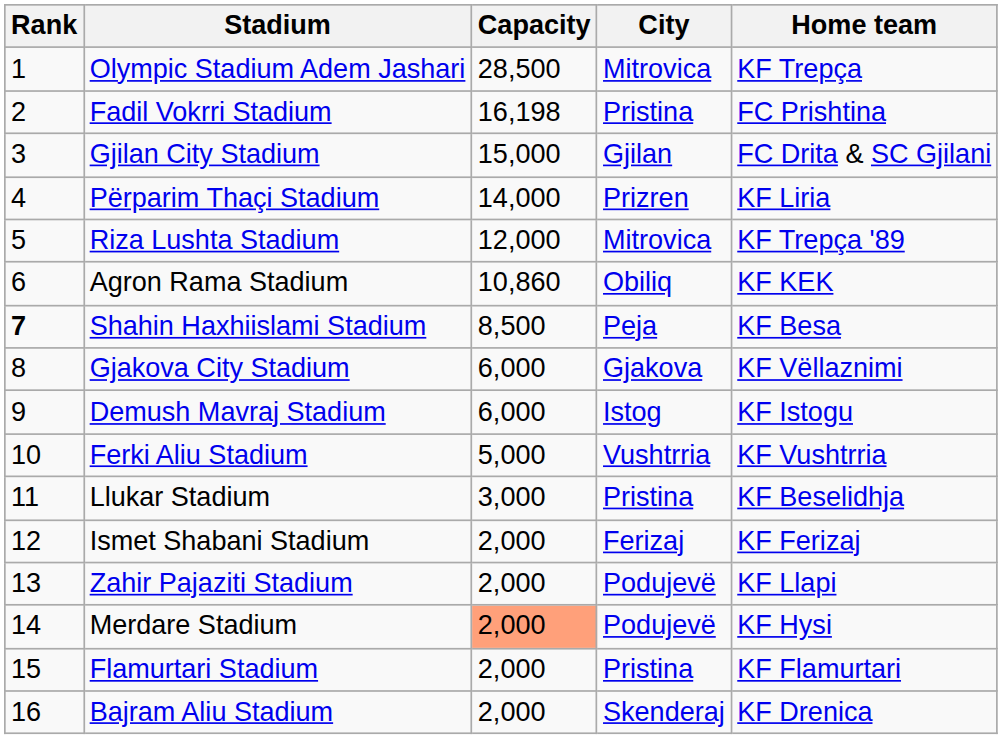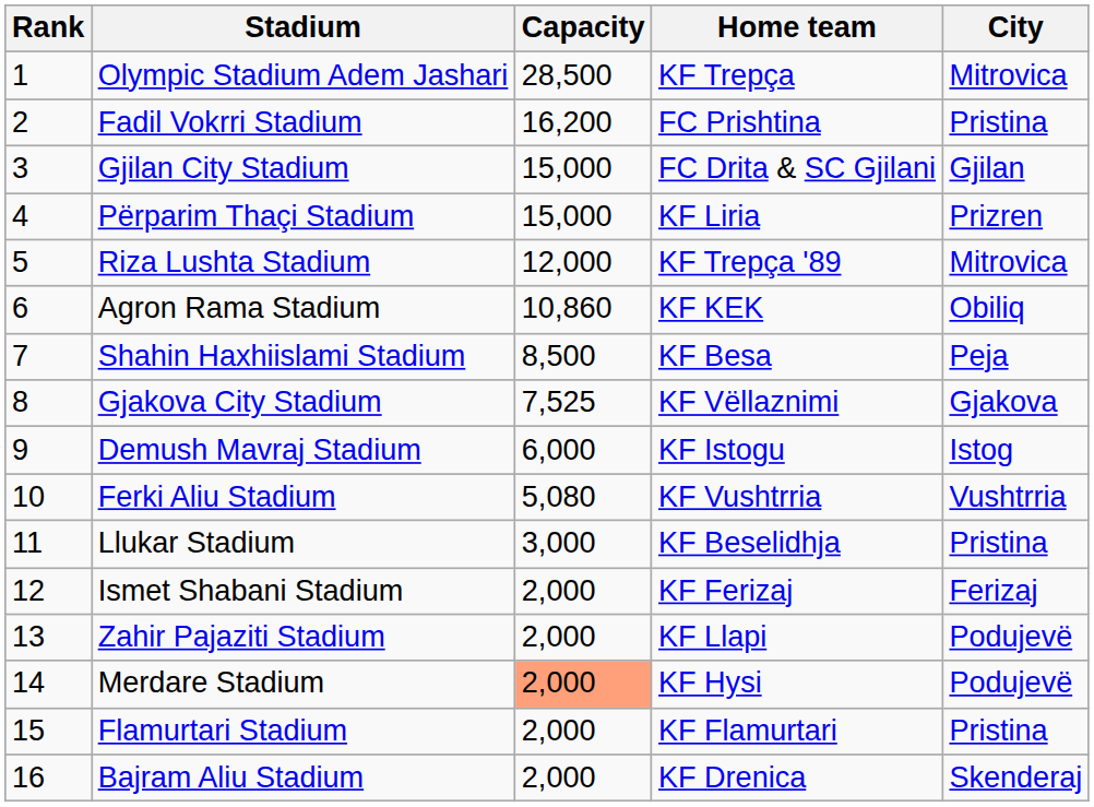 <table class="wikitable sortable">
 <tr>
 <th>Rank</th>
 <th>Stadium</th>
 <th>Capacity</th>
+<th>Home team</th>
 <th>City</th>
-<th>Home team</th>
 </tr>
 <tr>
 <td>1</td>
 <td><a href='#'>Olympic Stadium Adem Jashari</a></td>
 <td>28,500</td>
+<td><a href='#'>KF Trepça</a></td>
 <td><a href='#'>Mitrovica</a></td>
-<td><a href='#'>KF Trepça</a></td>
 </tr>
 <tr>
 <td>2</td>
 <td><a href='#'>Fadil Vokrri Stadium</a></td>
-<td>16,198</td>
+<td>16,200</td>
+<td><a href='#'>FC Prishtina</a></td>
 <td><a href='#'>Pristina</a></td>
-<td><a href='#'>FC Prishtina</a></td>
 </tr>
 <tr>
 <td>3</td>
 <td><a href='#'>Gjilan City Stadium</a></td>
 <td>15,000</td>
+<td><a href='#'>FC Drita</a> & <a href='#'>SC Gjilani</a></td>
 <td><a href='#'>Gjilan</a></td>
-<td><a href='#'>FC Drita</a> & <a href='#'>SC Gjilani</a></td>
 </tr>
 <tr>
 <td>4</td>
 <td><a href='#'>Përparim Thaçi Stadium</a></td>
-<td>14,000</td>
+<td>15,000</td>
+<td><a href='#'>KF Liria</a></td>
 <td><a href='#'>Prizren</a></td>
-<td><a href='#'>KF Liria</a></td>
 </tr>
 <tr>
 <td>5</td>
 <td><a href='#'>Riza Lushta Stadium</a></td>
 <td>12,000</td>
+<td><a href='#'>KF Trepça '89</a></td>
 <td><a href='#'>Mitrovica</a></td>
-<td><a href='#'>KF Trepça '89</a></td>
 </tr>
 <tr>
 <td>6</td>
 <td>Agron Rama Stadium</td>
 <td>10,860</td>
+<td><a href='#'>KF KEK</a></td>
 <td><a href='#'>Obiliq</a></td>
-<td><a href='#'>KF KEK</a></td>
 </tr>
 <tr>
-<td><strong>7</strong></td>
+<td>7</td>
 <td><a href='#'>Shahin Haxhiislami Stadium</a></td>
 <td>8,500</td>
+<td><a href='#'>KF Besa</a></td>
 <td><a href='#'>Peja</a></td>
-<td><a href='#'>KF Besa</a></td>
 </tr>
 <tr>
 <td>8</td>
 <td><a href='#'>Gjakova City Stadium</a></td>
-<td>6,000</td>
+<td>7,525</td>
+<td><a href='#'>KF Vëllaznimi</a></td>
 <td><a href='#'>Gjakova</a></td>
-<td><a href='#'>KF Vëllaznimi</a></td>
 </tr>
 <tr>
 <td>9</td>
 <td><a href='#'>Demush Mavraj Stadium</a></td>
 <td>6,000</td>
+<td><a href='#'>KF Istogu</a></td>
 <td><a href='#'>Istog</a></td>
-<td><a href='#'>KF Istogu</a></td>
 </tr>
 <tr>
 <td>10</td>
 <td><a href='#'>Ferki Aliu Stadium</a></td>
-<td>5,000</td>
+<td>5,080</td>
+<td><a href='#'>KF Vushtrria</a></td>
 <td><a href='#'>Vushtrria</a></td>
-<td><a href='#'>KF Vushtrria</a></td>
 </tr>
 <tr>
 <td>11</td>
 <td>Llukar Stadium</td>
 <td>3,000</td>
+<td><a href='#'>KF Beselidhja</a></td>
 <td><a href='#'>Pristina</a></td>
-<td><a href='#'>KF Beselidhja</a></td>
 </tr>
 <tr>
 <td>12</td>
 <td>Ismet Shabani Stadium</td>
 <td>2,000</td>
+<td><a href='#'>KF Ferizaj</a></td>
 <td><a href='#'>Ferizaj</a></td>
-<td><a href='#'>KF Ferizaj</a></td>
 </tr>
 <tr>
 <td>13</td>
 <td><a href='#'>Zahir Pajaziti Stadium</a></td>
 <td>2,000</td>
+<td><a href='#'>KF Llapi</a></td>
 <td><a href='#'>Podujevë</a></td>
-<td><a href='#'>KF Llapi</a></td>
 </tr>
 <tr>
 <td>14</td>
 <td>Merdare Stadium</td>
 <td style="background: lightsalmon;">2,000</td>
+<td><a href='#'>KF Hysi</a></td>
 <td><a href='#'>Podujevë</a></td>
-<td><a href='#'>KF Hysi</a></td>
 </tr>
 <tr>
 <td>15</td>
 <td><a href='#'>Flamurtari Stadium</a></td>
 <td>2,000</td>
+<td><a href='#'>KF Flamurtari</a></td>
 <td><a href='#'>Pristina</a></td>
-<td><a href='#'>KF Flamurtari</a></td>
 </tr>
 <tr>
 <td>16</td>
 <td><a href='#'>Bajram Aliu Stadium</a></td>
 <td>2,000</td>
+<td><a href='#'>KF Drenica</a></td>
 <td><a href='#'>Skenderaj</a></td>
-<td><a href='#'>KF Drenica</a></td>
 </tr>
 </table>
